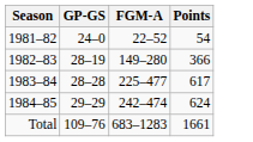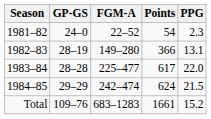 <table class=wikitable>
 <tr>
 <th>Season</th>
 <th>GP-GS</th>
 <th>FGM-A</th>
 <th>Points</th>
+<th>PPG</th>
 </tr>
 <tr align="right">
 <td>1981–82</td>
 <td>24–0</td>
 <td>22–52</td>
 <td>54</td>
+<td>2.3</td>
 </tr>
 <tr align="right">
 <td>1982–83</td>
 <td>28–19</td>
 <td>149–280</td>
 <td>366</td>
+<td>13.1</td>
 </tr>
 <tr align="right">
 <td>1983–84</td>
 <td>28–28</td>
 <td>225–477</td>
 <td>617</td>
+<td>22.0</td>
 </tr>
 <tr align="right">
 <td>1984–85</td>
 <td>29–29</td>
 <td>242–474</td>
 <td>624</td>
+<td>21.5</td>
 </tr>
 <tr align="right">
 <td>Total</td>
 <td>109–76</td>
 <td>683–1283</td>
 <td>1661</td>
+<td>15.2</td>
 </tr>
 </table>
